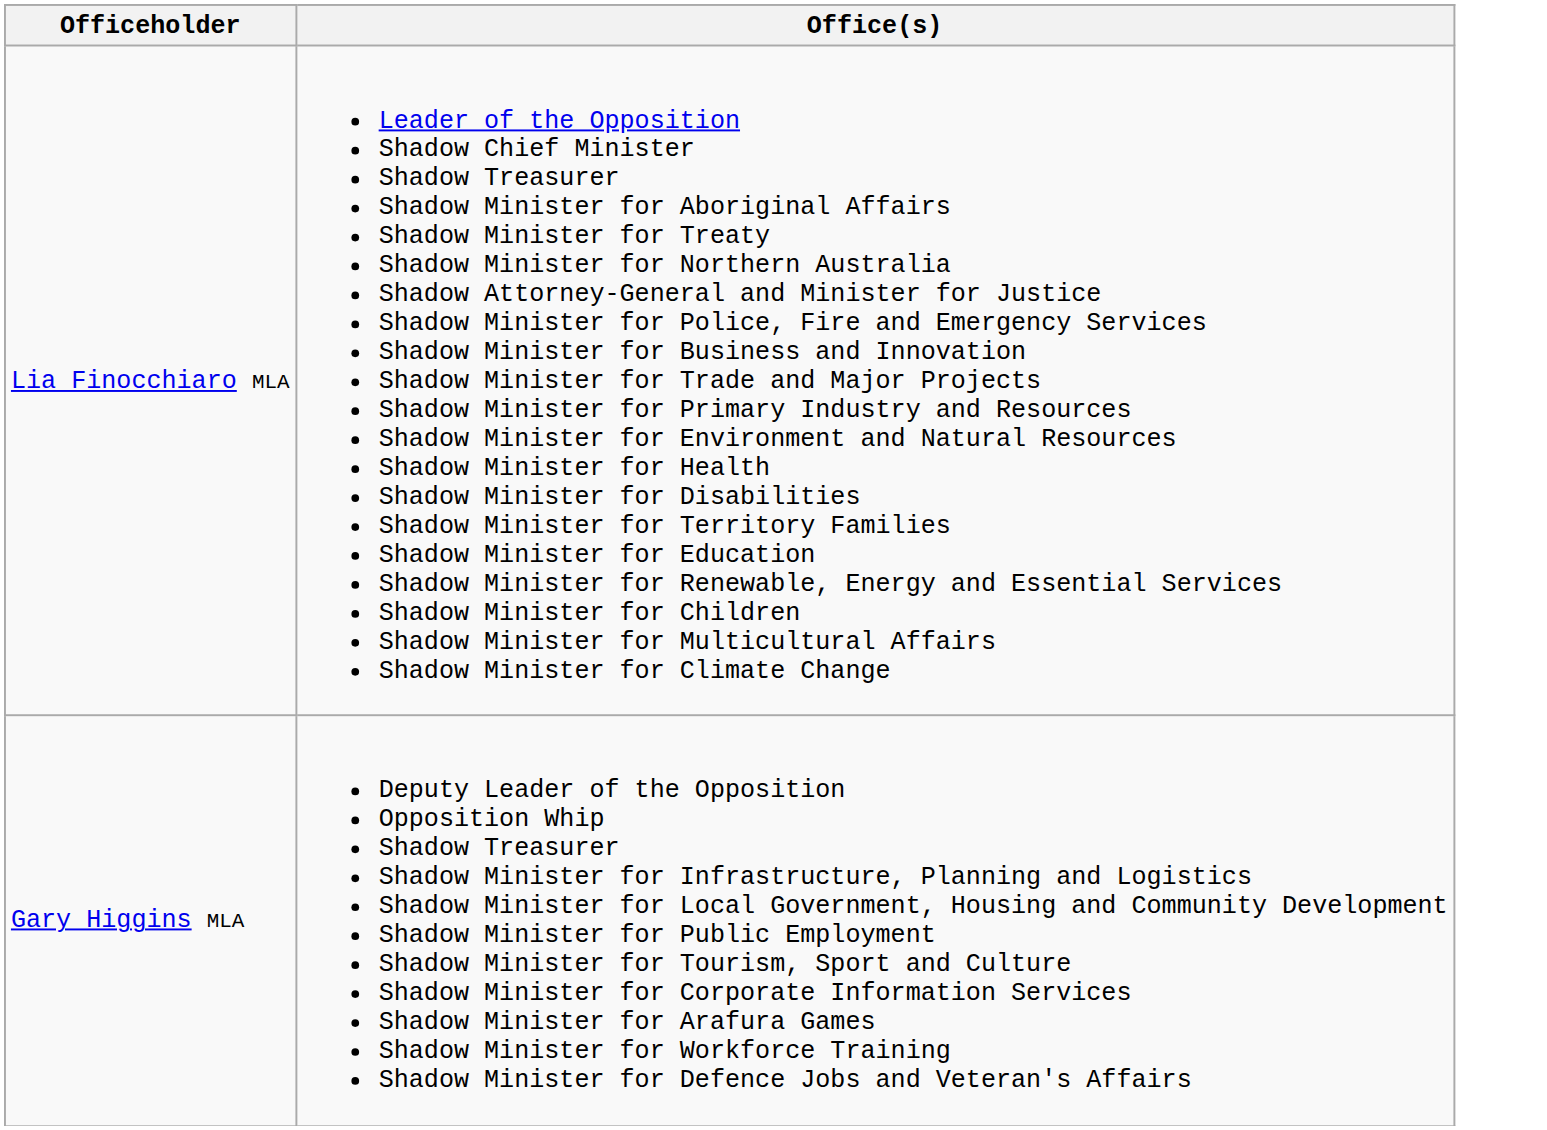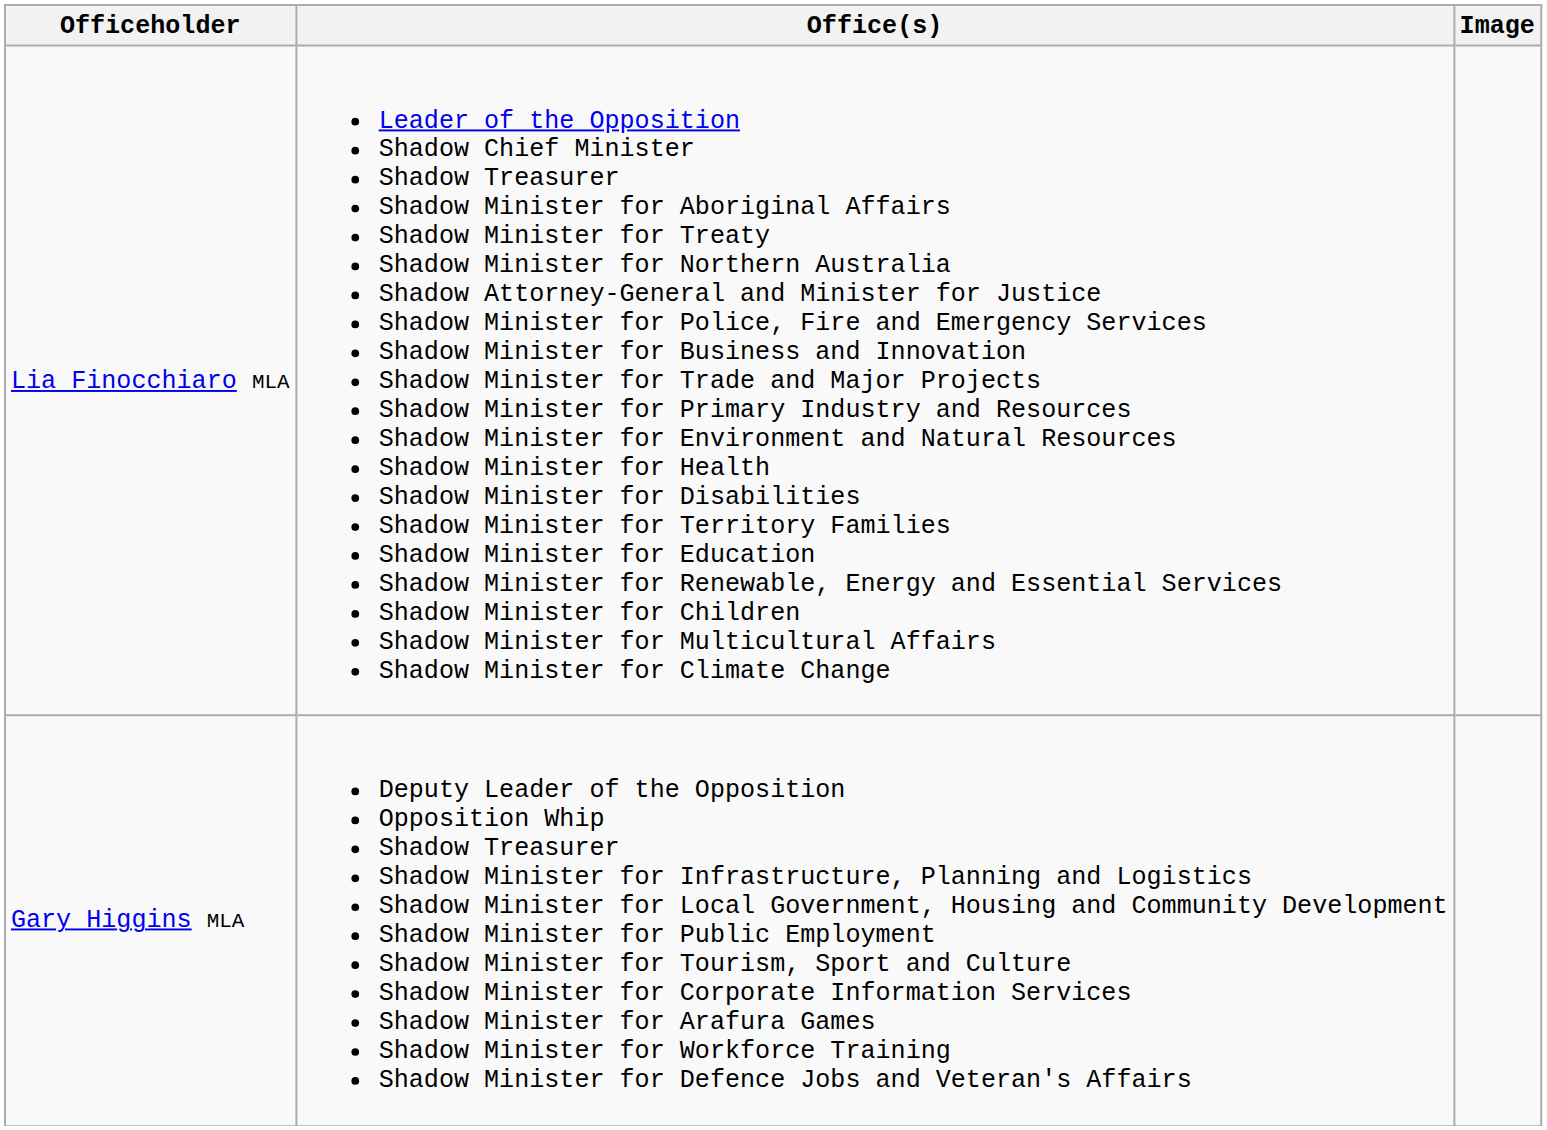 <table class="wikitable">
 <tr>
 <th>Officeholder</th>
 <th>Office(s)</th>
+<th>Image</th>
 </tr>
 <tr>
 <td><a href='#'>Lia Finocchiaro</a> <small>MLA</small></td>
 <td><br><ul><li><a href='#'>Leader of the Opposition</a></li><li>Shadow Chief Minister</li><li>Shadow Treasurer</li><li>Shadow Minister for Aboriginal Affairs</li><li>Shadow Minister for Treaty</li><li>Shadow Minister for Northern Australia</li><li>Shadow Attorney-General and Minister for Justice</li><li>Shadow Minister for Police, Fire and Emergency Services</li><li>Shadow Minister for Business and Innovation</li><li>Shadow Minister for Trade and Major Projects</li><li>Shadow Minister for Primary Industry and Resources</li><li>Shadow Minister for Environment and Natural Resources</li><li>Shadow Minister for Health</li><li>Shadow Minister for Disabilities</li><li>Shadow Minister for Territory Families</li><li>Shadow Minister for Education</li><li>Shadow Minister for Renewable, Energy and Essential Services</li><li>Shadow Minister for Children</li><li>Shadow Minister for Multicultural Affairs</li><li>Shadow Minister for Climate Change</li></ul></td>
+<td></td>
 </tr>
 <tr>
 <td><a href='#'>Gary Higgins</a> <small>MLA</small></td>
 <td><br><ul><li>Deputy Leader of the Opposition</li><li>Opposition Whip</li><li>Shadow Treasurer</li><li>Shadow Minister for Infrastructure, Planning and Logistics</li><li>Shadow Minister for Local Government, Housing and Community Development</li><li>Shadow Minister for Public Employment</li><li>Shadow Minister for Tourism, Sport and Culture</li><li>Shadow Minister for Corporate Information Services</li><li>Shadow Minister for Arafura Games</li><li>Shadow Minister for Workforce Training</li><li>Shadow Minister for Defence Jobs and Veteran's Affairs</li></ul></td>
+<td></td>
 </tr>
 </table>
